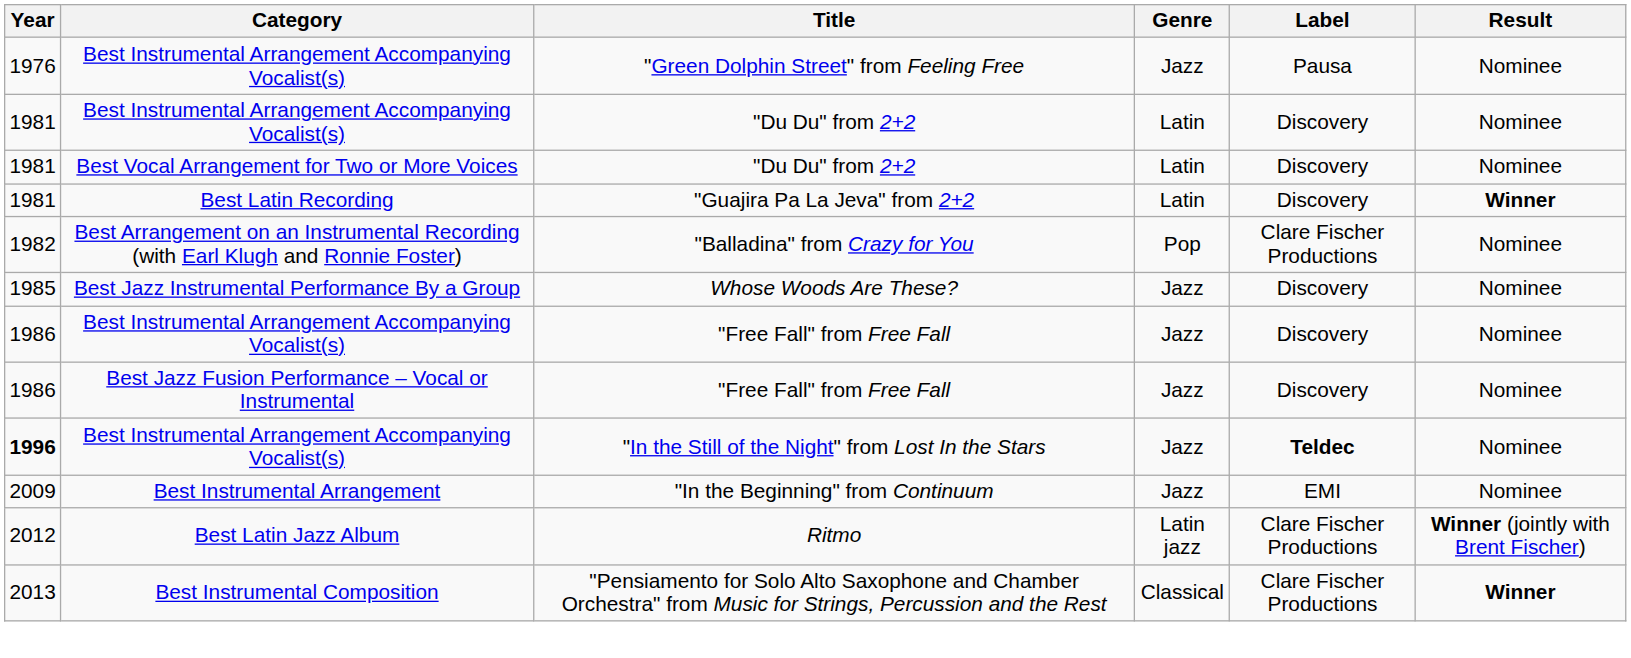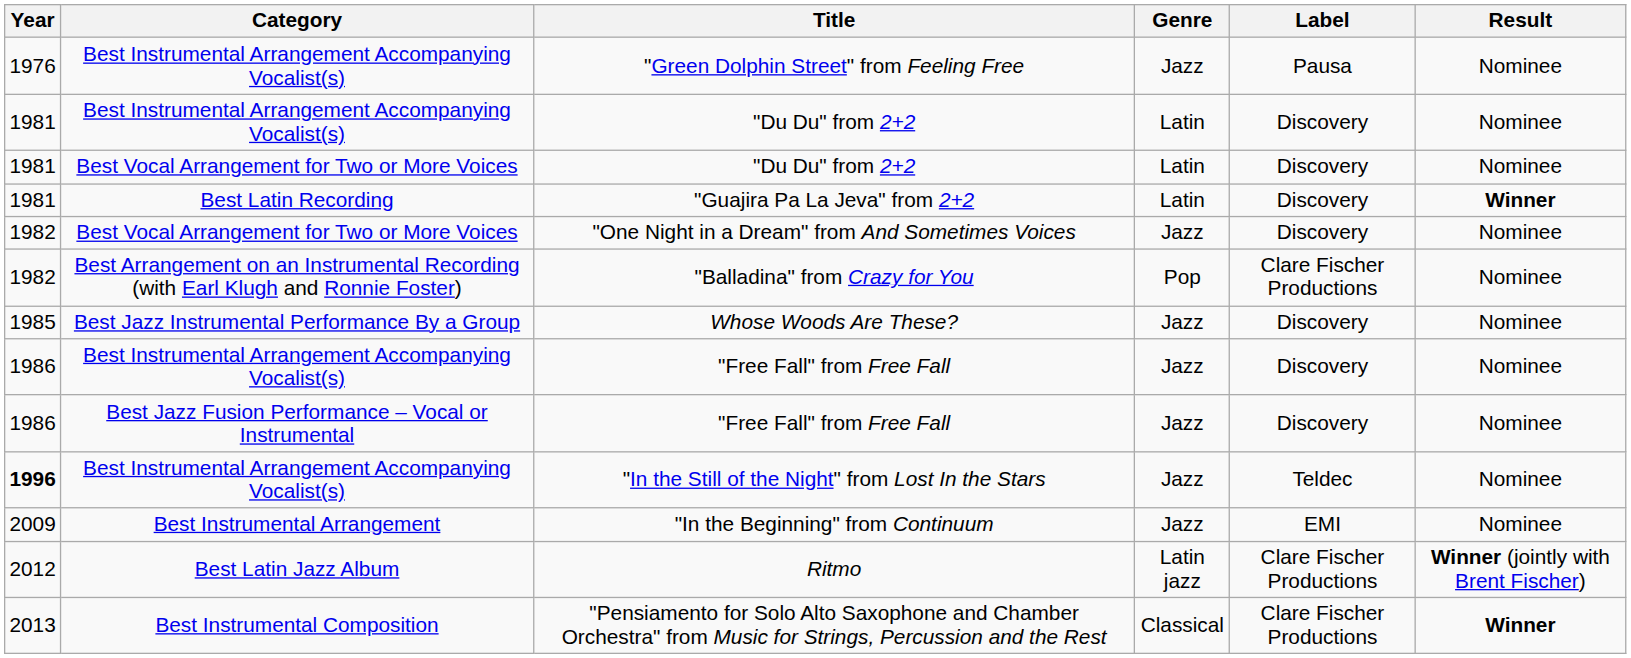 <table class=wikitable>
 <tr>
 <th>Year</th>
 <th>Category</th>
 <th>Title</th>
 <th>Genre</th>
 <th>Label</th>
 <th>Result</th>
 </tr>
 <tr align=center>
 <td>1976</td>
 <td><a href='#'>Best Instrumental Arrangement Accompanying Vocalist(s)</a></td>
 <td>"<a href='#'>Green Dolphin Street</a>" from <em>Feeling Free</em></td>
 <td>Jazz</td>
 <td>Pausa</td>
 <td>Nominee</td>
 </tr>
 <tr align=center>
 <td>1981</td>
 <td><a href='#'>Best Instrumental Arrangement Accompanying Vocalist(s)</a></td>
 <td>"Du Du" from <em><a href='#'>2+2</a></em></td>
 <td>Latin</td>
 <td>Discovery</td>
 <td>Nominee</td>
 </tr>
 <tr align=center>
 <td>1981</td>
 <td><a href='#'>Best Vocal Arrangement for Two or More Voices</a></td>
 <td>"Du Du" from <em><a href='#'>2+2</a></em></td>
 <td>Latin</td>
 <td>Discovery</td>
 <td>Nominee</td>
 </tr>
 <tr align=center>
 <td>1981</td>
 <td><a href='#'>Best Latin Recording</a></td>
 <td>"Guajira Pa La Jeva" from <em><a href='#'>2+2</a></em></td>
 <td>Latin</td>
 <td>Discovery</td>
 <td><strong>Winner</strong></td>
 </tr>
 <tr align=center>
 <td>1982</td>
+<td><a href='#'>Best Vocal Arrangement for Two or More Voices</a></td>
+<td>"One Night in a Dream" from <em>And Sometimes Voices</em></td>
+<td>Jazz</td>
+<td>Discovery</td>
+<td>Nominee</td>
+</tr>
+<tr align=center>
+<td>1982</td>
 <td><a href='#'>Best Arrangement on an Instrumental Recording</a> (with <a href='#'>Earl Klugh</a> and <a href='#'>Ronnie Foster</a>)</td>
 <td>"Balladina" from <em><a href='#'>Crazy for You</a></em></td>
 <td>Pop</td>
 <td>Clare Fischer Productions</td>
 <td>Nominee</td>
 </tr>
 <tr align=center>
 <td>1985</td>
 <td><a href='#'>Best Jazz Instrumental Performance By a Group</a></td>
 <td><em>Whose Woods Are These?</em></td>
 <td>Jazz</td>
 <td>Discovery</td>
 <td>Nominee</td>
 </tr>
 <tr align=center>
 <td>1986</td>
 <td><a href='#'>Best Instrumental Arrangement Accompanying Vocalist(s)</a></td>
 <td>"Free Fall" from <em>Free Fall</em></td>
 <td>Jazz</td>
 <td>Discovery</td>
 <td>Nominee</td>
 </tr>
 <tr align=center>
 <td>1986</td>
 <td><a href='#'>Best Jazz Fusion Performance – Vocal or  Instrumental</a></td>
 <td>"Free Fall" from <em>Free Fall</em></td>
 <td>Jazz</td>
 <td>Discovery</td>
 <td>Nominee</td>
 </tr>
 <tr align=center>
 <td><strong>1996</strong></td>
 <td><a href='#'>Best Instrumental Arrangement Accompanying Vocalist(s)</a></td>
 <td>"<a href='#'>In the Still of the Night</a>" from <em>Lost In the Stars</em></td>
 <td>Jazz</td>
-<td><strong>Teldec</strong></td>
+<td>Teldec</td>
 <td>Nominee</td>
 </tr>
 <tr align=center>
 <td>2009</td>
 <td><a href='#'>Best Instrumental Arrangement</a></td>
 <td>"In the Beginning" from <em>Continuum</em></td>
 <td>Jazz</td>
 <td>EMI</td>
 <td>Nominee</td>
 </tr>
 <tr align=center>
 <td>2012</td>
 <td><a href='#'>Best Latin Jazz Album</a></td>
 <td><em>Ritmo</em></td>
 <td>Latin jazz</td>
 <td>Clare Fischer Productions</td>
 <td><strong>Winner</strong> (jointly with <a href='#'>Brent Fischer</a>)</td>
 </tr>
 <tr align=center>
 <td>2013</td>
 <td><a href='#'>Best Instrumental Composition</a></td>
 <td>"Pensiamento for Solo Alto Saxophone and Chamber Orchestra" from <em>Music for Strings, Percussion and the Rest</em></td>
 <td>Classical</td>
 <td>Clare Fischer Productions</td>
 <td><strong>Winner</strong></td>
 </tr>
 </table>
